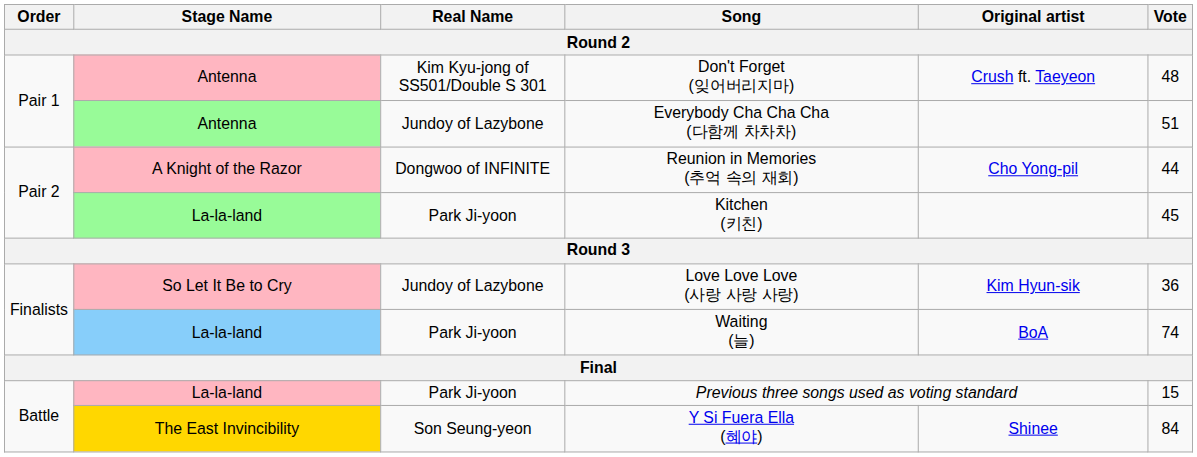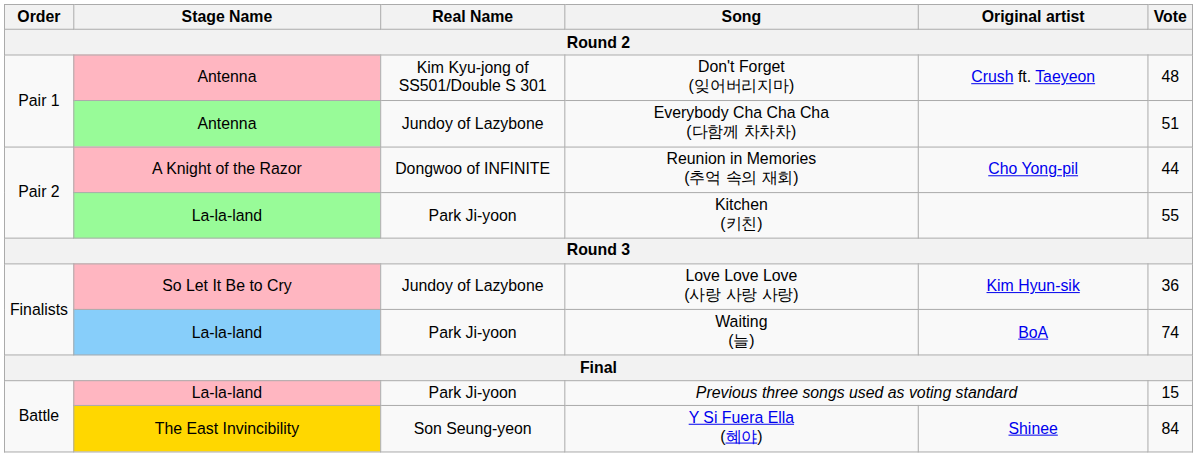 <table class="wikitable" style="text-align:center; width:95%;">
 <tr>
 <th style="width:1%;">Order</th>
 <th style="width:20%;">Stage Name</th>
 <th style="width:12%;">Real Name</th>
 <th style="width:23%;">Song</th>
 <th style="width:15%;">Original artist</th>
 <th style="width:1%;">Vote</th>
 </tr>
 <tr>
 <th colspan=6>Round 2</th>
 </tr>
 <tr>
 <td rowspan=2>Pair 1</td>
 <td bgcolor="lightpink">Antenna</td>
 <td>Kim Kyu-jong of SS501/Double S 301</td>
 <td>Don't Forget<br>(잊어버리지마)</td>
 <td><a href='#'>Crush</a> ft. <a href='#'>Taeyeon</a></td>
 <td>48</td>
 </tr>
 <tr>
 <td bgcolor="palegreen">Antenna</td>
 <td>Jundoy of Lazybone</td>
 <td>Everybody Cha Cha Cha<br>(다함께 차차차)</td>
 <td></td>
 <td>51</td>
 </tr>
 <tr>
 <td rowspan=2>Pair 2</td>
 <td bgcolor="lightpink">A Knight of the Razor</td>
 <td>Dongwoo of INFINITE</td>
 <td>Reunion in Memories<br>(추억 속의 재회)</td>
 <td><a href='#'>Cho Yong-pil</a></td>
 <td>44</td>
 </tr>
 <tr>
 <td bgcolor="palegreen">La-la-land</td>
 <td>Park Ji-yoon</td>
 <td>Kitchen<br>(키친)</td>
 <td></td>
-<td>45</td>
+<td>55</td>
 </tr>
 <tr>
 <th colspan=6>Round 3</th>
 </tr>
 <tr>
 <td rowspan=2>Finalists</td>
 <td bgcolor="lightpink">So Let It Be to Cry</td>
 <td>Jundoy of Lazybone</td>
 <td>Love Love Love<br>(사랑 사랑 사랑)</td>
 <td><a href='#'>Kim Hyun-sik</a></td>
 <td>36</td>
 </tr>
 <tr>
 <td bgcolor="lightskyblue">La-la-land</td>
 <td>Park Ji-yoon</td>
 <td>Waiting<br>(늘)</td>
 <td><a href='#'>BoA</a></td>
 <td>74</td>
 </tr>
 <tr>
 <th colspan=6>Final</th>
 </tr>
 <tr>
 <td rowspan=2>Battle</td>
 <td bgcolor="lightpink">La-la-land</td>
 <td>Park Ji-yoon</td>
 <td colspan=2><em>Previous three songs used as voting standard</em></td>
 <td>15</td>
 </tr>
 <tr>
 <td bgcolor="gold">The East Invincibility</td>
 <td>Son Seung-yeon</td>
 <td><a href='#'>Y Si Fuera Ella</a><br>(<a href='#'>혜야</a>)</td>
 <td><a href='#'>Shinee</a></td>
 <td>84</td>
 </tr>
 </table>
